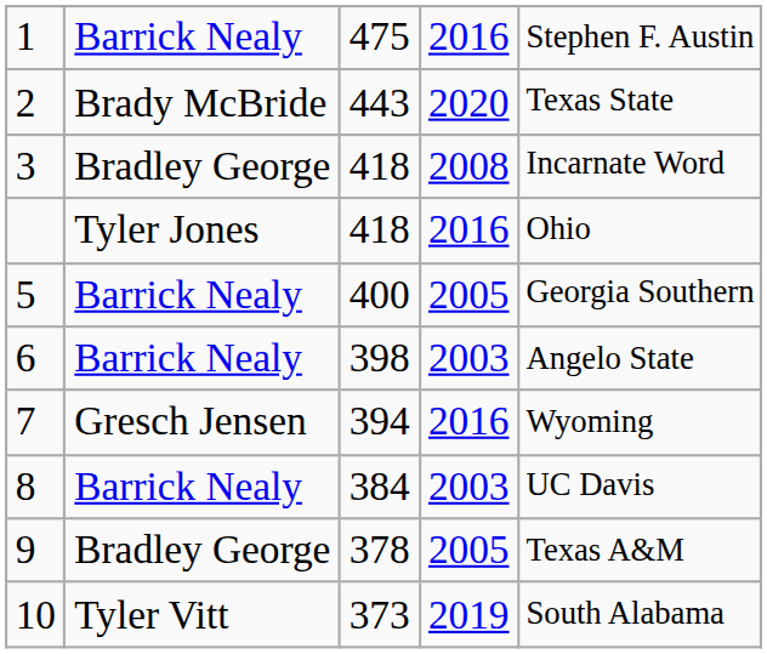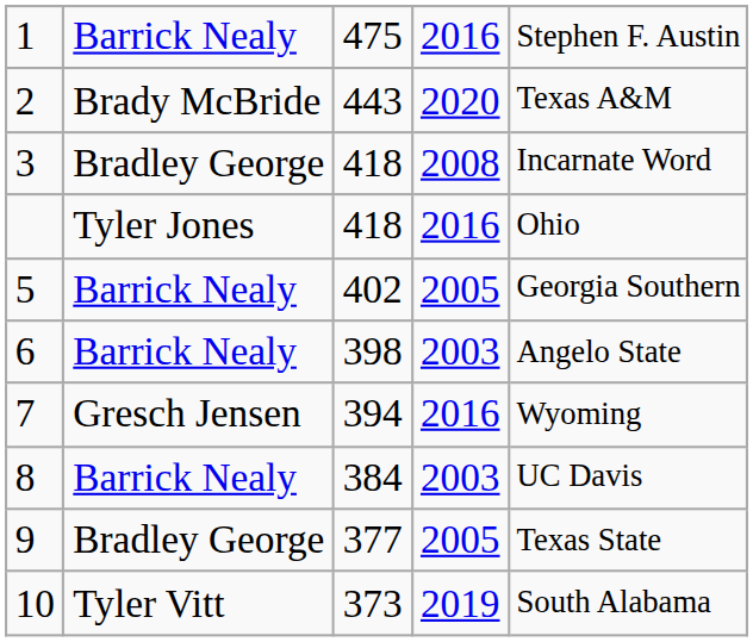 <table class="wikitable">
 <tr>
 </tr>
 <tr>
 <td>1</td>
 <td><a href='#'>Barrick Nealy</a></td>
 <td>475</td>
 <td><a href='#'>2016</a></td>
 <td style="font-size:80%;">Stephen F. Austin</td>
 </tr>
 <tr>
 <td>2</td>
 <td>Brady McBride</td>
 <td>443</td>
 <td><a href='#'>2020</a></td>
-<td style="font-size:80%;">Texas State</td>
+<td style="font-size:80%;">Texas A&M</td>
 </tr>
 <tr>
 <td>3</td>
 <td>Bradley George</td>
 <td>418</td>
 <td><a href='#'>2008</a></td>
 <td style="font-size:80%;">Incarnate Word</td>
 </tr>
 <tr>
 <td></td>
 <td>Tyler Jones</td>
 <td>418</td>
 <td><a href='#'>2016</a></td>
 <td style="font-size:80%;">Ohio</td>
 </tr>
 <tr>
 <td>5</td>
 <td><a href='#'>Barrick Nealy</a></td>
-<td>400</td>
+<td>402</td>
 <td><a href='#'>2005</a></td>
 <td style="font-size:80%;">Georgia Southern</td>
 </tr>
 <tr>
 <td>6</td>
 <td><a href='#'>Barrick Nealy</a></td>
 <td>398</td>
 <td><a href='#'>2003</a></td>
 <td style="font-size:80%;">Angelo State</td>
 </tr>
 <tr>
 <td>7</td>
 <td>Gresch Jensen</td>
 <td>394</td>
 <td><a href='#'>2016</a></td>
 <td style="font-size:80%;">Wyoming</td>
 </tr>
 <tr>
 <td>8</td>
 <td><a href='#'>Barrick Nealy</a></td>
 <td>384</td>
 <td><a href='#'>2003</a></td>
 <td style="font-size:80%;">UC Davis</td>
 </tr>
 <tr>
 <td>9</td>
 <td>Bradley George</td>
-<td>378</td>
+<td>377</td>
 <td><a href='#'>2005</a></td>
-<td style="font-size:80%;">Texas A&M</td>
+<td style="font-size:80%;">Texas State</td>
 </tr>
 <tr>
 <td>10</td>
 <td>Tyler Vitt</td>
 <td>373</td>
 <td><a href='#'>2019</a></td>
 <td style="font-size:80%;">South Alabama</td>
 </tr>
 </table>
